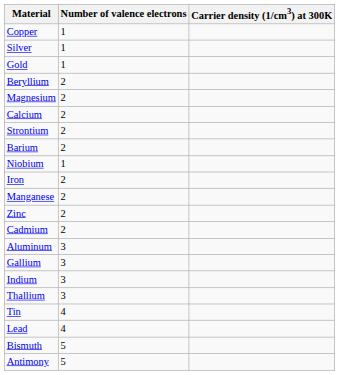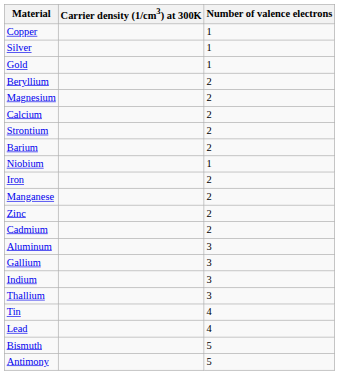 <table class="wikitable sortable">
 <tr>
 <th>Material</th>
+<th>Carrier density (1/cm<sup>3</sup>) at 300K</th>
 <th>Number of valence electrons</th>
-<th>Carrier density (1/cm<sup>3</sup>) at 300K</th>
 </tr>
 <tr>
 <td><a href='#'>Copper</a></td>
+<td></td>
 <td>1</td>
-<td></td>
 </tr>
 <tr>
 <td><a href='#'>Silver</a></td>
+<td></td>
 <td>1</td>
-<td></td>
 </tr>
 <tr>
 <td><a href='#'>Gold</a></td>
+<td></td>
 <td>1</td>
-<td></td>
 </tr>
 <tr>
 <td><a href='#'>Beryllium</a></td>
+<td></td>
 <td>2</td>
-<td></td>
 </tr>
 <tr>
 <td><a href='#'>Magnesium</a></td>
+<td></td>
 <td>2</td>
-<td></td>
 </tr>
 <tr>
 <td><a href='#'>Calcium</a></td>
+<td></td>
 <td>2</td>
-<td></td>
 </tr>
 <tr>
 <td><a href='#'>Strontium</a></td>
+<td></td>
 <td>2</td>
-<td></td>
 </tr>
 <tr>
 <td><a href='#'>Barium</a></td>
+<td></td>
 <td>2</td>
-<td></td>
 </tr>
 <tr>
 <td><a href='#'>Niobium</a></td>
+<td></td>
 <td>1</td>
-<td></td>
 </tr>
 <tr>
 <td><a href='#'>Iron</a></td>
+<td></td>
 <td>2</td>
-<td></td>
 </tr>
 <tr>
 <td><a href='#'>Manganese</a></td>
+<td></td>
 <td>2</td>
-<td></td>
 </tr>
 <tr>
 <td><a href='#'>Zinc</a></td>
+<td></td>
 <td>2</td>
-<td></td>
 </tr>
 <tr>
 <td><a href='#'>Cadmium</a></td>
+<td></td>
 <td>2</td>
-<td></td>
 </tr>
 <tr>
 <td><a href='#'>Aluminum</a></td>
+<td></td>
 <td>3</td>
-<td></td>
 </tr>
 <tr>
 <td><a href='#'>Gallium</a></td>
+<td></td>
 <td>3</td>
-<td></td>
 </tr>
 <tr>
 <td><a href='#'>Indium</a></td>
+<td></td>
 <td>3</td>
-<td></td>
 </tr>
 <tr>
 <td><a href='#'>Thallium</a></td>
+<td></td>
 <td>3</td>
-<td></td>
 </tr>
 <tr>
 <td><a href='#'>Tin</a></td>
+<td></td>
 <td>4</td>
-<td></td>
 </tr>
 <tr>
 <td><a href='#'>Lead</a></td>
+<td></td>
 <td>4</td>
-<td></td>
 </tr>
 <tr>
 <td><a href='#'>Bismuth</a></td>
+<td></td>
 <td>5</td>
-<td></td>
 </tr>
 <tr>
 <td><a href='#'>Antimony</a></td>
+<td></td>
 <td>5</td>
-<td></td>
 </tr>
 </table>
